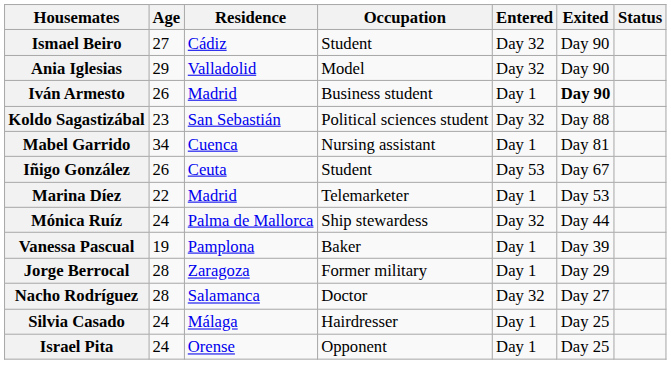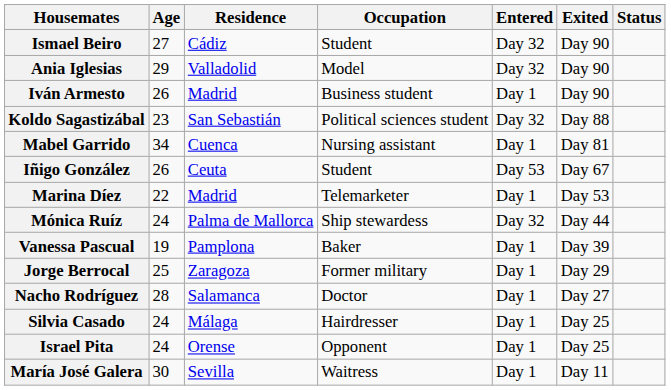 <table class="wikitable sortable" style="text-align:left; line-height:17px; width:auto;">
 <tr>
 <th>Housemates</th>
 <th>Age</th>
 <th>Residence</th>
 <th>Occupation</th>
 <th>Entered</th>
 <th>Exited</th>
 <th>Status</th>
 </tr>
 <tr>
 <th>Ismael Beiro</th>
 <td>27</td>
 <td><a href='#'>Cádiz</a></td>
 <td>Student</td>
 <td>Day 32</td>
 <td>Day 90</td>
 <td></td>
 </tr>
 <tr>
 <th>Ania Iglesias</th>
 <td>29</td>
 <td><a href='#'>Valladolid</a></td>
 <td>Model</td>
 <td>Day 32</td>
 <td>Day 90</td>
 <td></td>
 </tr>
 <tr>
 <th>Iván Armesto</th>
 <td>26</td>
 <td><a href='#'>Madrid</a></td>
 <td>Business student</td>
 <td>Day 1</td>
-<td><strong>Day 90</strong></td>
+<td>Day 90</td>
 <td></td>
 </tr>
 <tr>
 <th>Koldo Sagastizábal</th>
 <td>23</td>
 <td><a href='#'>San Sebastián</a></td>
 <td>Political sciences student</td>
 <td>Day 32</td>
 <td>Day 88</td>
 <td></td>
 </tr>
 <tr>
 <th>Mabel Garrido</th>
 <td>34</td>
 <td><a href='#'>Cuenca</a></td>
 <td>Nursing assistant</td>
 <td>Day 1</td>
 <td>Day 81</td>
 <td></td>
 </tr>
 <tr>
 <th>Iñigo González</th>
 <td>26</td>
 <td><a href='#'>Ceuta</a></td>
 <td>Student</td>
 <td>Day 53</td>
 <td>Day 67</td>
 <td></td>
 </tr>
 <tr>
 <th>Marina Díez</th>
 <td>22</td>
 <td><a href='#'>Madrid</a></td>
 <td>Telemarketer</td>
 <td>Day 1</td>
 <td>Day 53</td>
 <td></td>
 </tr>
 <tr>
 <th>Mónica Ruíz</th>
 <td>24</td>
 <td><a href='#'>Palma de Mallorca</a></td>
 <td>Ship stewardess</td>
 <td>Day 32</td>
 <td>Day 44</td>
 <td></td>
 </tr>
 <tr>
 <th>Vanessa Pascual</th>
 <td>19</td>
 <td><a href='#'>Pamplona</a></td>
 <td>Baker</td>
 <td>Day 1</td>
 <td>Day 39</td>
 <td></td>
 </tr>
 <tr>
 <th>Jorge Berrocal</th>
-<td>28</td>
+<td>25</td>
 <td><a href='#'>Zaragoza</a></td>
 <td>Former military</td>
 <td>Day 1</td>
 <td>Day 29</td>
 <td></td>
 </tr>
 <tr>
 <th>Nacho Rodríguez</th>
 <td>28</td>
 <td><a href='#'>Salamanca</a></td>
 <td>Doctor</td>
-<td>Day 32</td>
+<td>Day 1</td>
 <td>Day 27</td>
 <td></td>
 </tr>
 <tr>
 <th>Silvia Casado</th>
 <td>24</td>
 <td><a href='#'>Málaga</a></td>
 <td>Hairdresser</td>
 <td>Day 1</td>
 <td>Day 25</td>
 <td></td>
 </tr>
 <tr>
 <th>Israel Pita</th>
 <td>24</td>
 <td><a href='#'>Orense</a></td>
 <td>Opponent</td>
 <td>Day 1</td>
 <td>Day 25</td>
 <td></td>
 </tr>
+<tr>
+<th>María José Galera</th>
+<td>30</td>
+<td><a href='#'>Sevilla</a></td>
+<td>Waitress</td>
+<td>Day 1</td>
+<td>Day 11</td>
+<td></td>
+</tr>
 </table>
